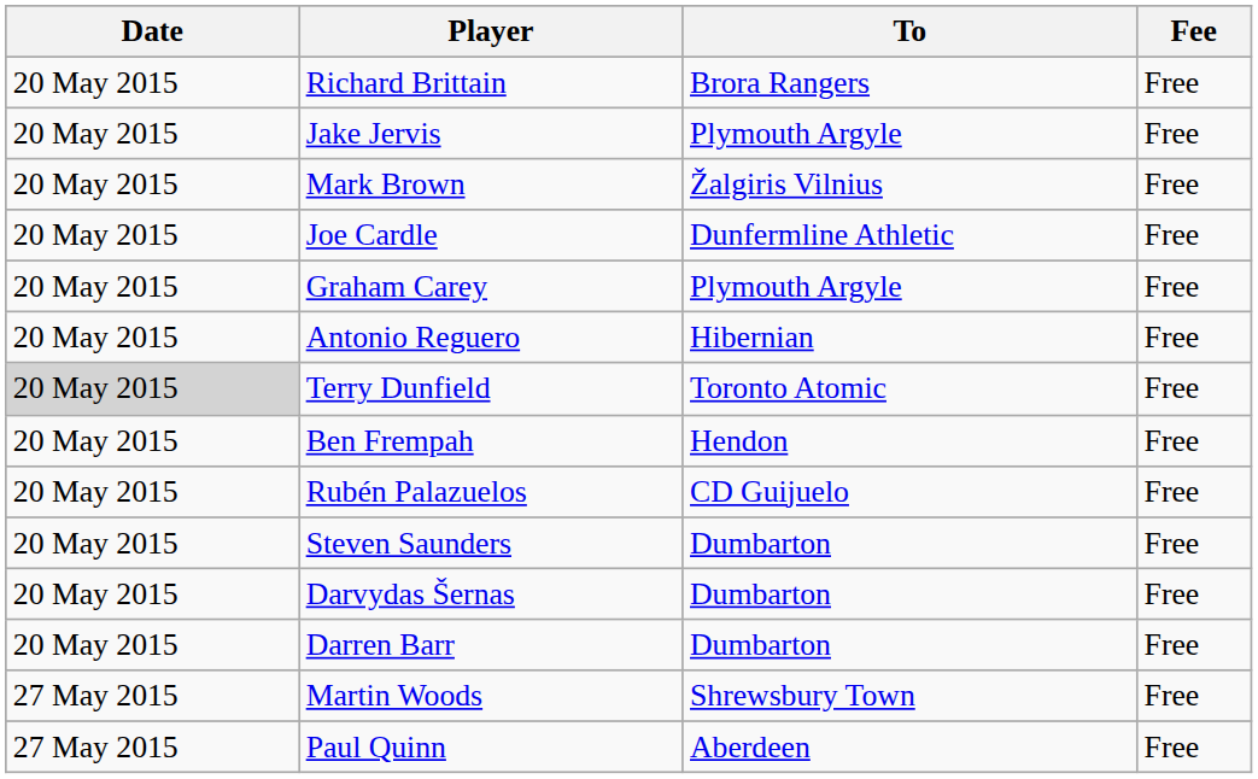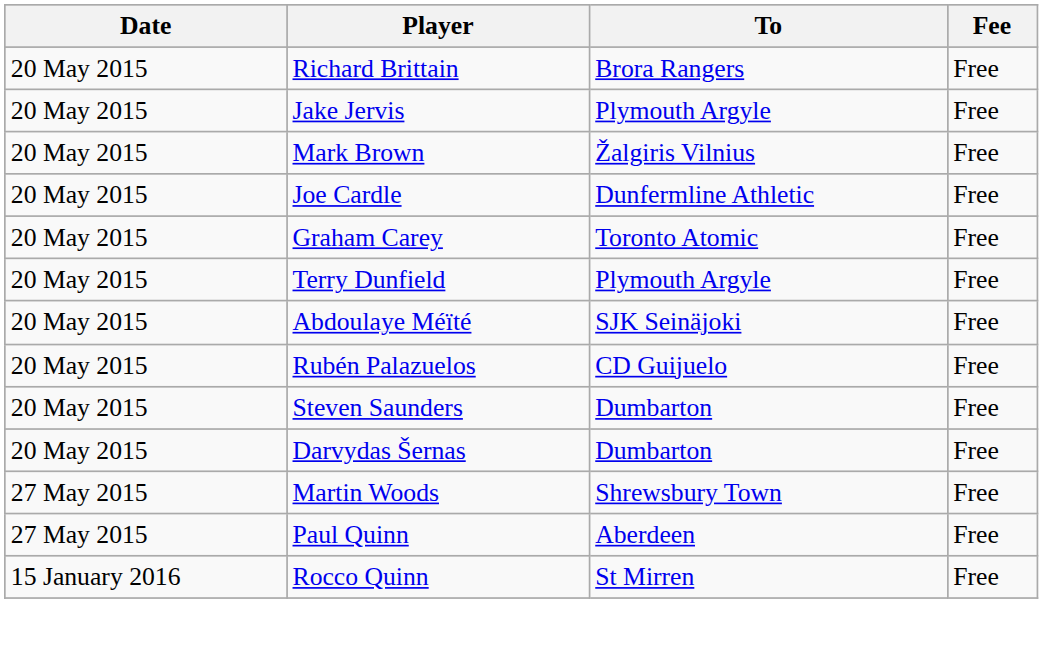 <table class="wikitable" style="text-align:center; font-size:95%;width:98%; text-align:left">
 <tr>
 <th>Date</th>
 <th>Player</th>
 <th>To</th>
 <th>Fee</th>
 </tr>
 <tr>
 <td>20 May 2015</td>
 <td> <a href='#'>Richard Brittain</a></td>
 <td> <a href='#'>Brora Rangers</a></td>
 <td>Free</td>
 </tr>
 <tr>
 <td>20 May 2015</td>
 <td> <a href='#'>Jake Jervis</a></td>
 <td> <a href='#'>Plymouth Argyle</a></td>
 <td>Free</td>
 </tr>
 <tr>
 <td>20 May 2015</td>
 <td> <a href='#'>Mark Brown</a></td>
 <td> <a href='#'>Žalgiris Vilnius</a></td>
 <td>Free</td>
 </tr>
 <tr>
 <td>20 May 2015</td>
 <td> <a href='#'>Joe Cardle</a></td>
 <td> <a href='#'>Dunfermline Athletic</a></td>
 <td>Free</td>
 </tr>
 <tr>
 <td>20 May 2015</td>
 <td> <a href='#'>Graham Carey</a></td>
+<td> <a href='#'>Toronto Atomic</a></td>
+<td>Free</td>
+</tr>
+<tr>
+<td>20 May 2015</td>
+<td> <a href='#'>Terry Dunfield</a></td>
 <td> <a href='#'>Plymouth Argyle</a></td>
 <td>Free</td>
 </tr>
 <tr>
 <td>20 May 2015</td>
-<td> <a href='#'>Antonio Reguero</a></td>
-<td> <a href='#'>Hibernian</a></td>
-<td>Free</td>
-</tr>
-<tr>
-<td style="background: lightgrey;">20 May 2015</td>
-<td> <a href='#'>Terry Dunfield</a></td>
-<td> <a href='#'>Toronto Atomic</a></td>
-<td>Free</td>
-</tr>
-<tr>
-<td>20 May 2015</td>
-<td> <a href='#'>Ben Frempah</a></td>
-<td> <a href='#'>Hendon</a></td>
+<td> <a href='#'>Abdoulaye Méïté</a></td>
+<td> <a href='#'>SJK Seinäjoki</a></td>
 <td>Free</td>
 </tr>
 <tr>
 <td>20 May 2015</td>
 <td> <a href='#'>Rubén Palazuelos</a></td>
 <td> <a href='#'>CD Guijuelo</a></td>
 <td>Free</td>
 </tr>
 <tr>
 <td>20 May 2015</td>
 <td> <a href='#'>Steven Saunders</a></td>
 <td> <a href='#'>Dumbarton</a></td>
 <td>Free</td>
 </tr>
 <tr>
 <td>20 May 2015</td>
 <td> <a href='#'>Darvydas Šernas</a></td>
 <td> <a href='#'>Dumbarton</a></td>
 <td>Free</td>
 </tr>
 <tr>
-<td>20 May 2015</td>
-<td> <a href='#'>Darren Barr</a></td>
-<td> <a href='#'>Dumbarton</a></td>
-<td>Free</td>
-</tr>
-<tr>
 <td>27 May 2015</td>
 <td> <a href='#'>Martin Woods</a></td>
 <td> <a href='#'>Shrewsbury Town</a></td>
 <td>Free</td>
 </tr>
 <tr>
 <td>27 May 2015</td>
 <td> <a href='#'>Paul Quinn</a></td>
 <td> <a href='#'>Aberdeen</a></td>
 <td>Free</td>
 </tr>
+<tr>
+<td>15 January 2016</td>
+<td> <a href='#'>Rocco Quinn</a></td>
+<td> <a href='#'>St Mirren</a></td>
+<td>Free</td>
+</tr>
 </table>
